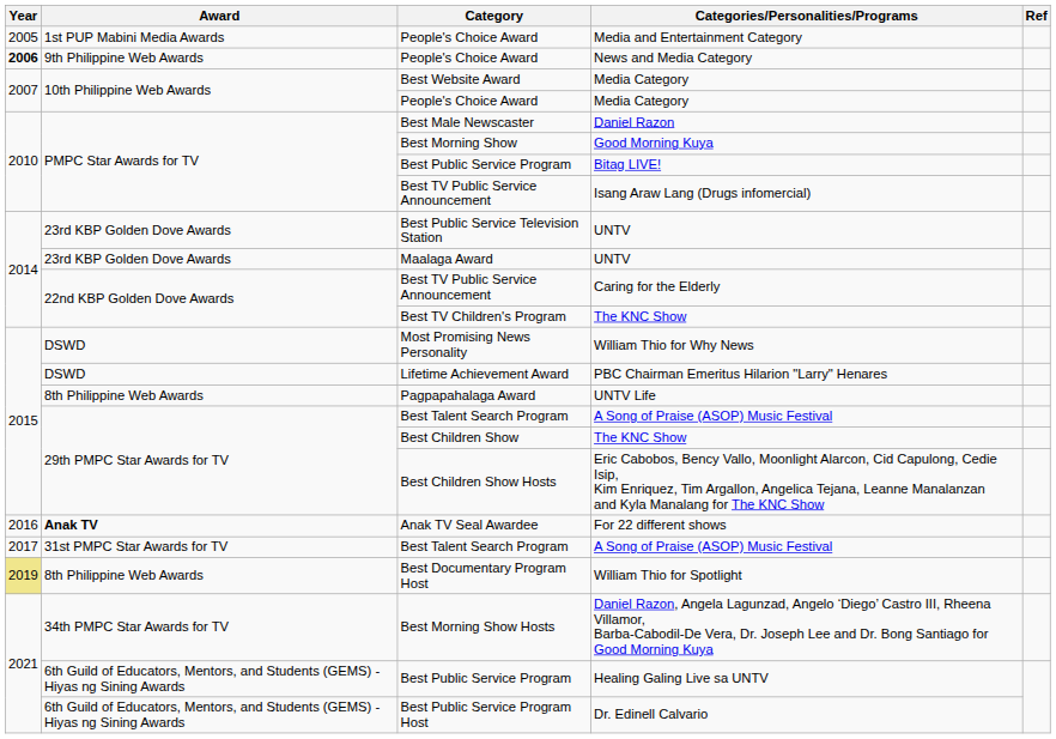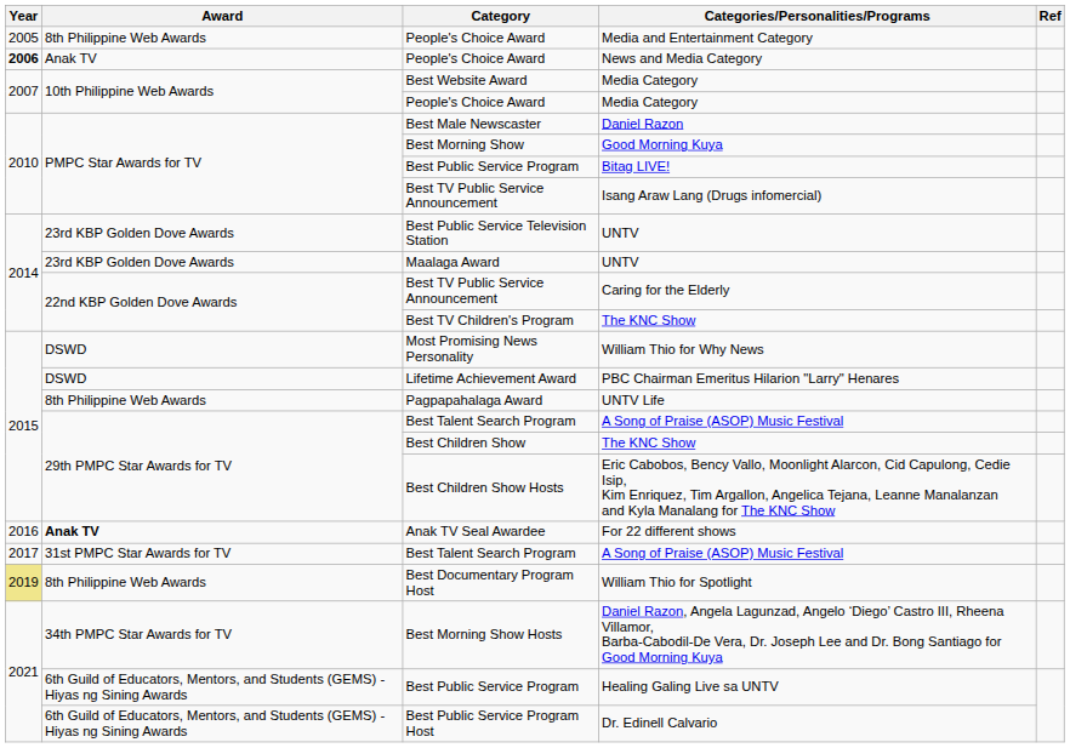 <table class="wikitable">
 <tr>
 <th>Year</th>
 <th>Award</th>
 <th>Category</th>
 <th>Categories/Personalities/Programs</th>
 <th>Ref</th>
 </tr>
 <tr>
 <td>2005</td>
-<td>1st PUP Mabini Media Awards</td>
+<td>8th Philippine Web Awards</td>
 <td>People's Choice Award</td>
 <td>Media and Entertainment Category</td>
 <td></td>
 </tr>
 <tr>
 <td><strong>2006</strong></td>
-<td>9th Philippine Web Awards</td>
+<td>Anak TV</td>
 <td>People's Choice Award</td>
 <td>News and Media Category</td>
 <td></td>
 </tr>
 <tr>
 <td rowspan="2">2007</td>
 <td rowspan="2">10th Philippine Web Awards</td>
 <td>Best Website Award</td>
 <td>Media Category</td>
 <td></td>
 </tr>
 <tr>
 <td>People's Choice Award</td>
 <td>Media Category</td>
 <td></td>
 </tr>
 <tr>
 <td rowspan="4">2010</td>
 <td rowspan="4">PMPC Star Awards for TV</td>
 <td>Best Male Newscaster</td>
 <td><a href='#'>Daniel Razon</a></td>
 <td></td>
 </tr>
 <tr>
 <td>Best Morning Show</td>
 <td><a href='#'>Good Morning Kuya</a></td>
 <td></td>
 </tr>
 <tr>
 <td>Best Public Service Program</td>
 <td><a href='#'>Bitag LIVE!</a></td>
 <td></td>
 </tr>
 <tr>
 <td>Best TV Public Service Announcement</td>
 <td>Isang Araw Lang (Drugs infomercial)</td>
 <td></td>
 </tr>
 <tr>
 <td rowspan="4">2014</td>
 <td>23rd KBP Golden Dove Awards</td>
 <td>Best Public Service Television Station</td>
 <td>UNTV</td>
 <td></td>
 </tr>
 <tr>
 <td>23rd KBP Golden Dove Awards</td>
 <td>Maalaga Award</td>
 <td>UNTV</td>
 <td></td>
 </tr>
 <tr>
 <td rowspan="2">22nd KBP Golden Dove Awards</td>
 <td>Best TV Public Service Announcement</td>
 <td>Caring for the Elderly</td>
 <td></td>
 </tr>
 <tr>
 <td>Best TV Children's Program</td>
 <td><a href='#'>The KNC Show</a></td>
 <td></td>
 </tr>
 <tr>
 <td rowspan="6">2015</td>
 <td>DSWD</td>
 <td>Most Promising News Personality</td>
 <td>William Thio for Why News</td>
 <td></td>
 </tr>
 <tr>
 <td>DSWD</td>
 <td>Lifetime Achievement Award</td>
 <td>PBC Chairman Emeritus Hilarion "Larry" Henares</td>
 <td></td>
 </tr>
 <tr>
 <td>8th Philippine Web Awards</td>
 <td>Pagpapahalaga Award</td>
 <td>UNTV Life</td>
 <td></td>
 </tr>
 <tr>
 <td rowspan="3">29th PMPC Star Awards for TV</td>
 <td>Best Talent Search Program</td>
 <td><a href='#'>A Song of Praise (ASOP) Music Festival</a></td>
 <td></td>
 </tr>
 <tr>
 <td>Best Children Show</td>
 <td><a href='#'>The KNC Show</a></td>
 <td></td>
 </tr>
 <tr>
 <td>Best Children Show Hosts</td>
 <td>Eric Cabobos, Bency Vallo, Moonlight Alarcon, Cid Capulong, Cedie Isip,<br>Kim Enriquez, Tim Argallon, Angelica Tejana, Leanne Manalanzan<br>and Kyla Manalang for <a href='#'>The KNC Show</a></td>
 <td></td>
 </tr>
 <tr>
 <td>2016</td>
 <td><strong>Anak TV</strong></td>
 <td>Anak TV Seal Awardee</td>
 <td>For 22 different shows</td>
 <td></td>
 </tr>
 <tr>
 <td>2017</td>
 <td>31st PMPC Star Awards for TV</td>
 <td>Best Talent Search Program</td>
 <td><a href='#'>A Song of Praise (ASOP) Music Festival</a></td>
 <td></td>
 </tr>
 <tr>
 <td style="background: khaki;">2019</td>
 <td>8th Philippine Web Awards</td>
 <td>Best Documentary Program Host</td>
 <td>William Thio for Spotlight</td>
 <td></td>
 </tr>
 <tr>
 <td rowspan="3">2021</td>
 <td>34th PMPC Star Awards for TV</td>
 <td>Best Morning Show Hosts</td>
 <td><a href='#'>Daniel Razon</a>, Angela Lagunzad, Angelo ‘Diego’ Castro III, Rheena Villamor,<br>Barba-Cabodil-De Vera, Dr. Joseph Lee and Dr. Bong Santiago for <a href='#'>Good Morning Kuya</a></td>
 <td></td>
 </tr>
 <tr>
 <td>6th Guild of Educators, Mentors, and Students (GEMS) - Hiyas ng Sining Awards</td>
 <td>Best Public Service Program</td>
 <td>Healing Galing Live sa UNTV</td>
 </tr>
 <tr>
 <td>6th Guild of Educators, Mentors, and Students (GEMS) - Hiyas ng Sining Awards</td>
 <td>Best Public Service Program Host</td>
 <td>Dr. Edinell Calvario</td>
 </tr>
 </table>
